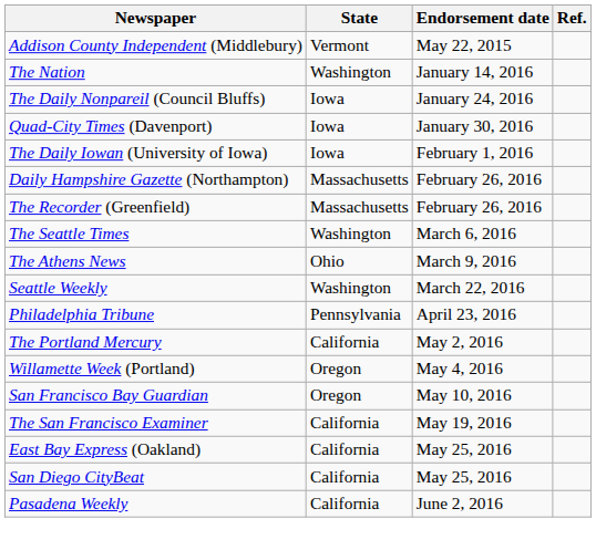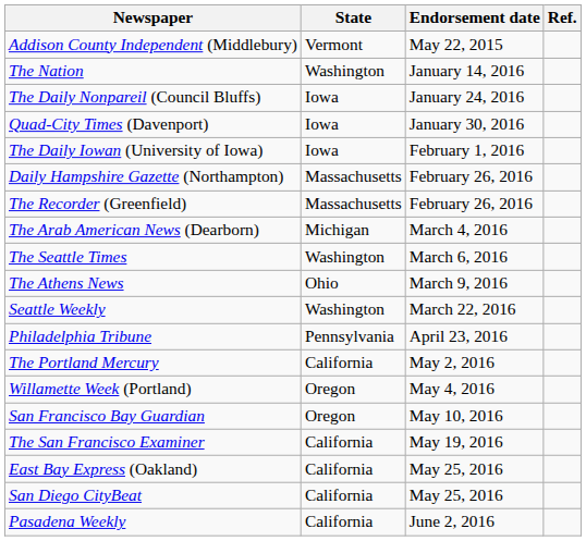 <table class="wikitable sortable">
 <tr valign=bottom>
 <th>Newspaper</th>
 <th>State</th>
 <th>Endorsement date</th>
 <th>Ref.</th>
 </tr>
 <tr>
 <td><em><a href='#'>Addison County Independent</a></em> (Middlebury)</td>
 <td>Vermont</td>
 <td>May 22, 2015</td>
 <td></td>
 </tr>
 <tr>
 <td><em><a href='#'>The Nation</a></em></td>
 <td>Washington</td>
 <td>January 14, 2016</td>
 <td></td>
 </tr>
 <tr>
 <td><em><a href='#'>The Daily Nonpareil</a></em> (Council Bluffs)</td>
 <td>Iowa</td>
 <td>January 24, 2016</td>
 <td></td>
 </tr>
 <tr>
 <td><em><a href='#'>Quad-City Times</a></em> (Davenport)</td>
 <td>Iowa</td>
 <td>January 30, 2016</td>
 <td></td>
 </tr>
 <tr>
 <td><em><a href='#'>The Daily Iowan</a></em> (University of Iowa)</td>
 <td>Iowa</td>
 <td>February 1, 2016</td>
 <td></td>
 </tr>
 <tr>
 <td><em><a href='#'>Daily Hampshire Gazette</a></em> (Northampton)</td>
 <td>Massachusetts</td>
 <td>February 26, 2016</td>
 <td></td>
 </tr>
 <tr>
 <td><em><a href='#'>The Recorder</a></em> (Greenfield)</td>
 <td>Massachusetts</td>
 <td>February 26, 2016</td>
+<td></td>
+</tr>
+<tr>
+<td><em><a href='#'>The Arab American News</a></em> (Dearborn)</td>
+<td>Michigan</td>
+<td>March 4, 2016</td>
 <td></td>
 </tr>
 <tr>
 <td><em><a href='#'>The Seattle Times</a></em></td>
 <td>Washington</td>
 <td>March 6, 2016</td>
 <td></td>
 </tr>
 <tr>
 <td><em><a href='#'>The Athens News</a></em></td>
 <td>Ohio</td>
 <td>March 9, 2016</td>
 <td></td>
 </tr>
 <tr>
 <td><em><a href='#'>Seattle Weekly</a></em></td>
 <td>Washington</td>
 <td>March 22, 2016</td>
 <td></td>
 </tr>
 <tr>
 <td><em><a href='#'>Philadelphia Tribune</a></em></td>
 <td>Pennsylvania</td>
 <td>April 23, 2016</td>
 <td></td>
 </tr>
 <tr>
 <td><em><a href='#'>The Portland Mercury</a></em></td>
 <td>California</td>
 <td>May 2, 2016</td>
 <td></td>
 </tr>
 <tr>
 <td><em><a href='#'>Willamette Week</a></em> (Portland)</td>
 <td>Oregon</td>
 <td>May 4, 2016</td>
 <td></td>
 </tr>
 <tr>
 <td><em><a href='#'>San Francisco Bay Guardian</a></em></td>
 <td>Oregon</td>
 <td>May 10, 2016</td>
 <td></td>
 </tr>
 <tr>
 <td><em><a href='#'>The San Francisco Examiner</a></em></td>
 <td>California</td>
 <td>May 19, 2016</td>
 <td></td>
 </tr>
 <tr>
 <td><em><a href='#'>East Bay Express</a></em> (Oakland)</td>
 <td>California</td>
 <td>May 25, 2016</td>
 <td></td>
 </tr>
 <tr>
 <td><em><a href='#'>San Diego CityBeat</a></em></td>
 <td>California</td>
 <td>May 25, 2016</td>
 <td></td>
 </tr>
 <tr>
 <td><em><a href='#'>Pasadena Weekly</a></em></td>
 <td>California</td>
 <td>June 2, 2016</td>
 <td></td>
 </tr>
 </table>
